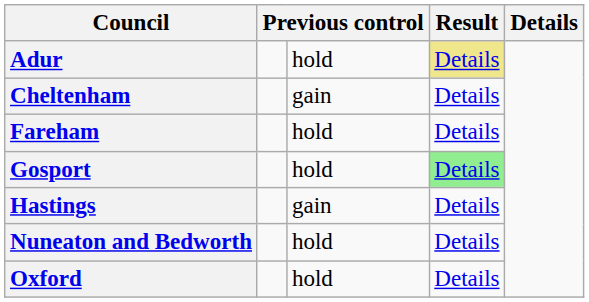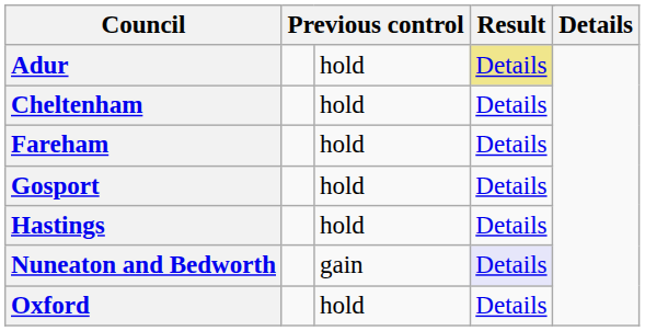 <table class="wikitable sortable">
 <tr>
 <th scope="col">Council</th>
 <th colspan=2>Previous control</th>
 <th colspan=2>Result</th>
 <th scope="col" class="unsortable">Details</th>
 </tr>
 <tr>
 <th scope="row" style="text-align: left;"><a href='#'>Adur</a></th>
 <td></td>
 <td> hold</td>
 <td style="background: khaki;"><a href='#'>Details</a></td>
 </tr>
 <tr>
 <th scope="row" style="text-align: left;"><a href='#'>Cheltenham</a></th>
 <td></td>
-<td> gain</td>
+<td> hold</td>
 <td><a href='#'>Details</a></td>
 </tr>
 <tr>
 <th scope="row" style="text-align: left;"><a href='#'>Fareham</a></th>
 <td></td>
 <td> hold</td>
 <td><a href='#'>Details</a></td>
 </tr>
 <tr>
 <th scope="row" style="text-align: left;"><a href='#'>Gosport</a></th>
 <td></td>
 <td> hold</td>
-<td style="background: lightgreen;"><a href='#'>Details</a></td>
+<td><a href='#'>Details</a></td>
 </tr>
 <tr>
 <th scope="row" style="text-align: left;"><a href='#'>Hastings</a></th>
 <td></td>
-<td> gain</td>
+<td> hold</td>
 <td><a href='#'>Details</a></td>
 </tr>
 <tr>
 <th scope="row" style="text-align: left;"><a href='#'>Nuneaton and Bedworth</a></th>
 <td></td>
-<td> hold</td>
-<td><a href='#'>Details</a></td>
+<td> gain</td>
+<td style="background: lavender;"><a href='#'>Details</a></td>
 </tr>
 <tr>
 <th scope="row" style="text-align: left;"><a href='#'>Oxford</a></th>
 <td></td>
 <td> hold</td>
 <td><a href='#'>Details</a></td>
 </tr>
 </table>
